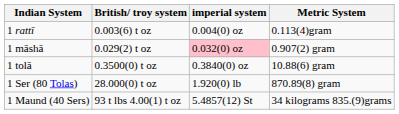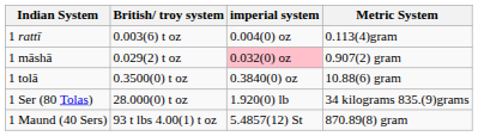 <table class="wikitable">
 <tr>
 <th>Indian System</th>
 <th>British/ troy system</th>
 <th>imperial system</th>
 <th>Metric System</th>
 </tr>
 <tr>
 <td>1 <em>rattī</em></td>
 <td>0.003(6) t oz</td>
 <td>0.004(0)  oz</td>
 <td>0.113(4)gram</td>
 </tr>
 <tr>
 <td>1 māshā</td>
 <td>0.029(2) t oz</td>
 <td style="background: pink;">0.032(0) oz</td>
 <td>0.907(2) gram</td>
 </tr>
 <tr>
 <td>1 tolā</td>
 <td>0.3500(0) t oz</td>
 <td>0.3840(0) oz</td>
 <td>10.88(6) gram</td>
 </tr>
 <tr>
 <td>1 Ser (80 <a href='#'>Tola</a><a href='#'>s</a>)</td>
 <td>28.000(0) t oz</td>
 <td>1.920(0) lb</td>
-<td>870.89(8) gram</td>
+<td>34 kilograms 835.(9)grams</td>
 </tr>
 <tr>
 <td>1 Maund (40 Sers)</td>
 <td>93 t lbs 4.00(1) t oz</td>
 <td>5.4857(12) St</td>
-<td>34 kilograms 835.(9)grams</td>
+<td>870.89(8) gram</td>
 </tr>
 </table>
